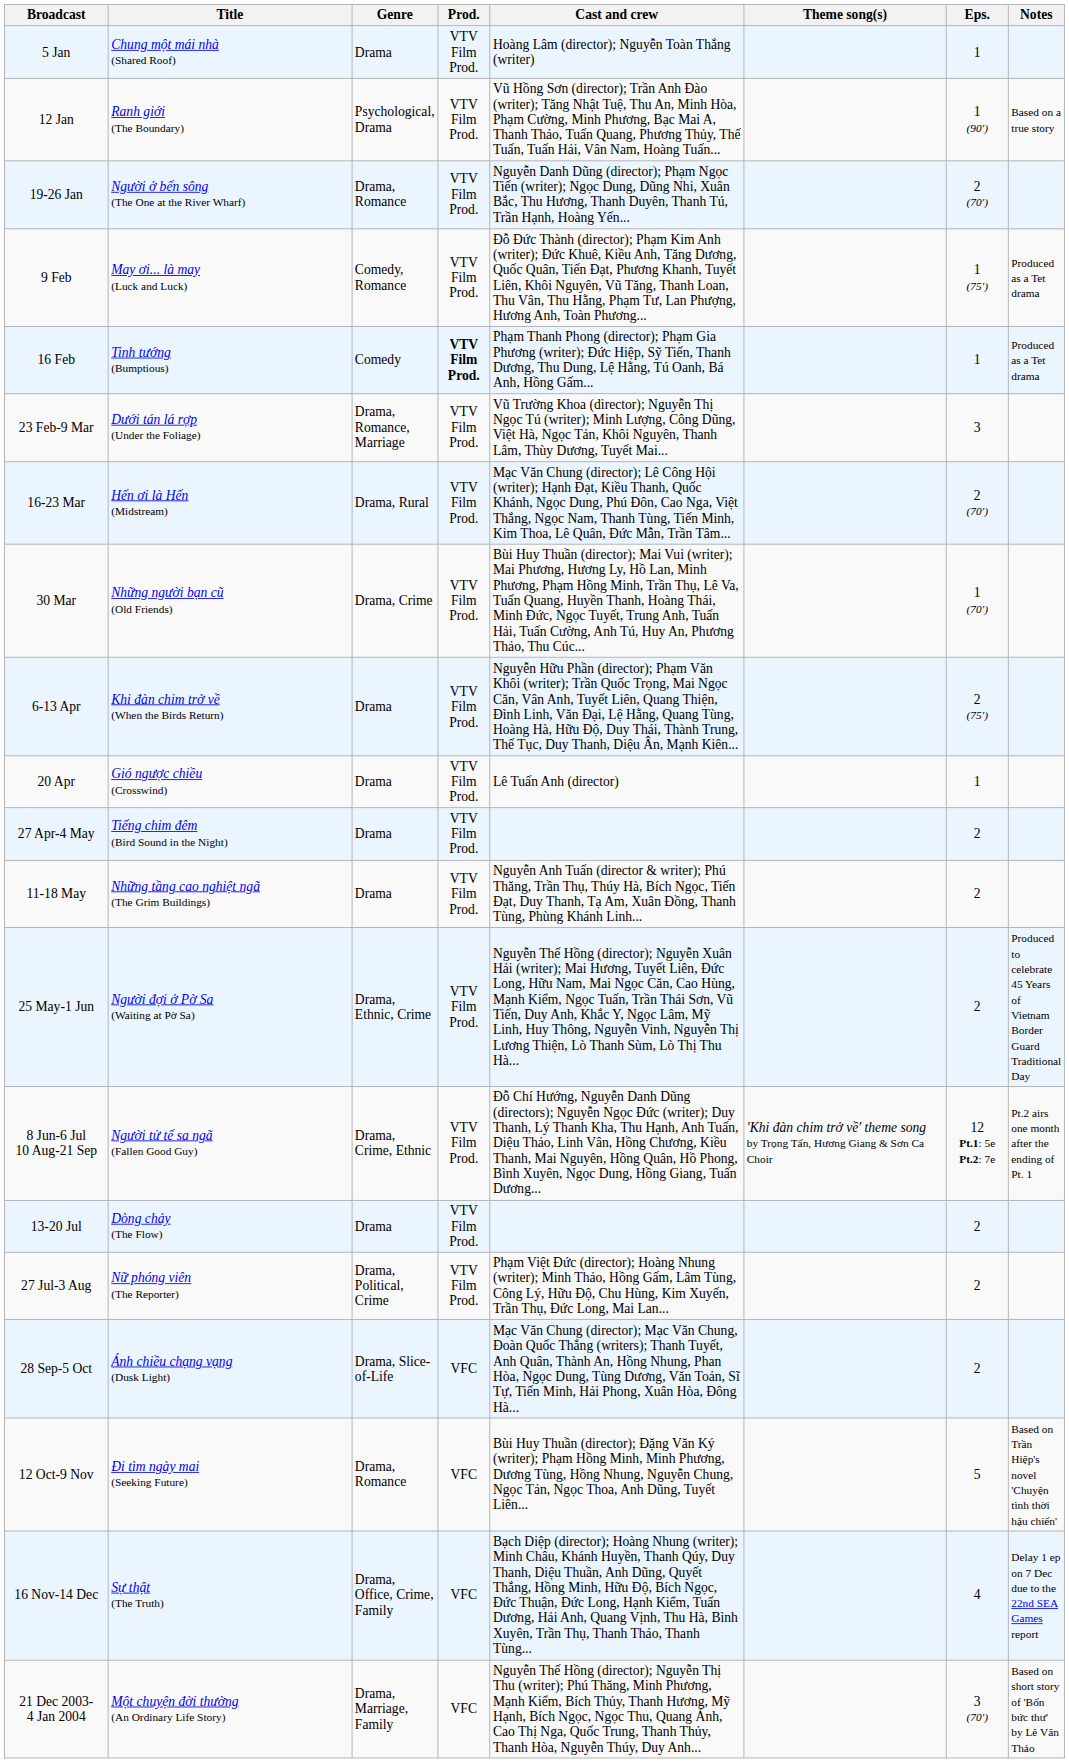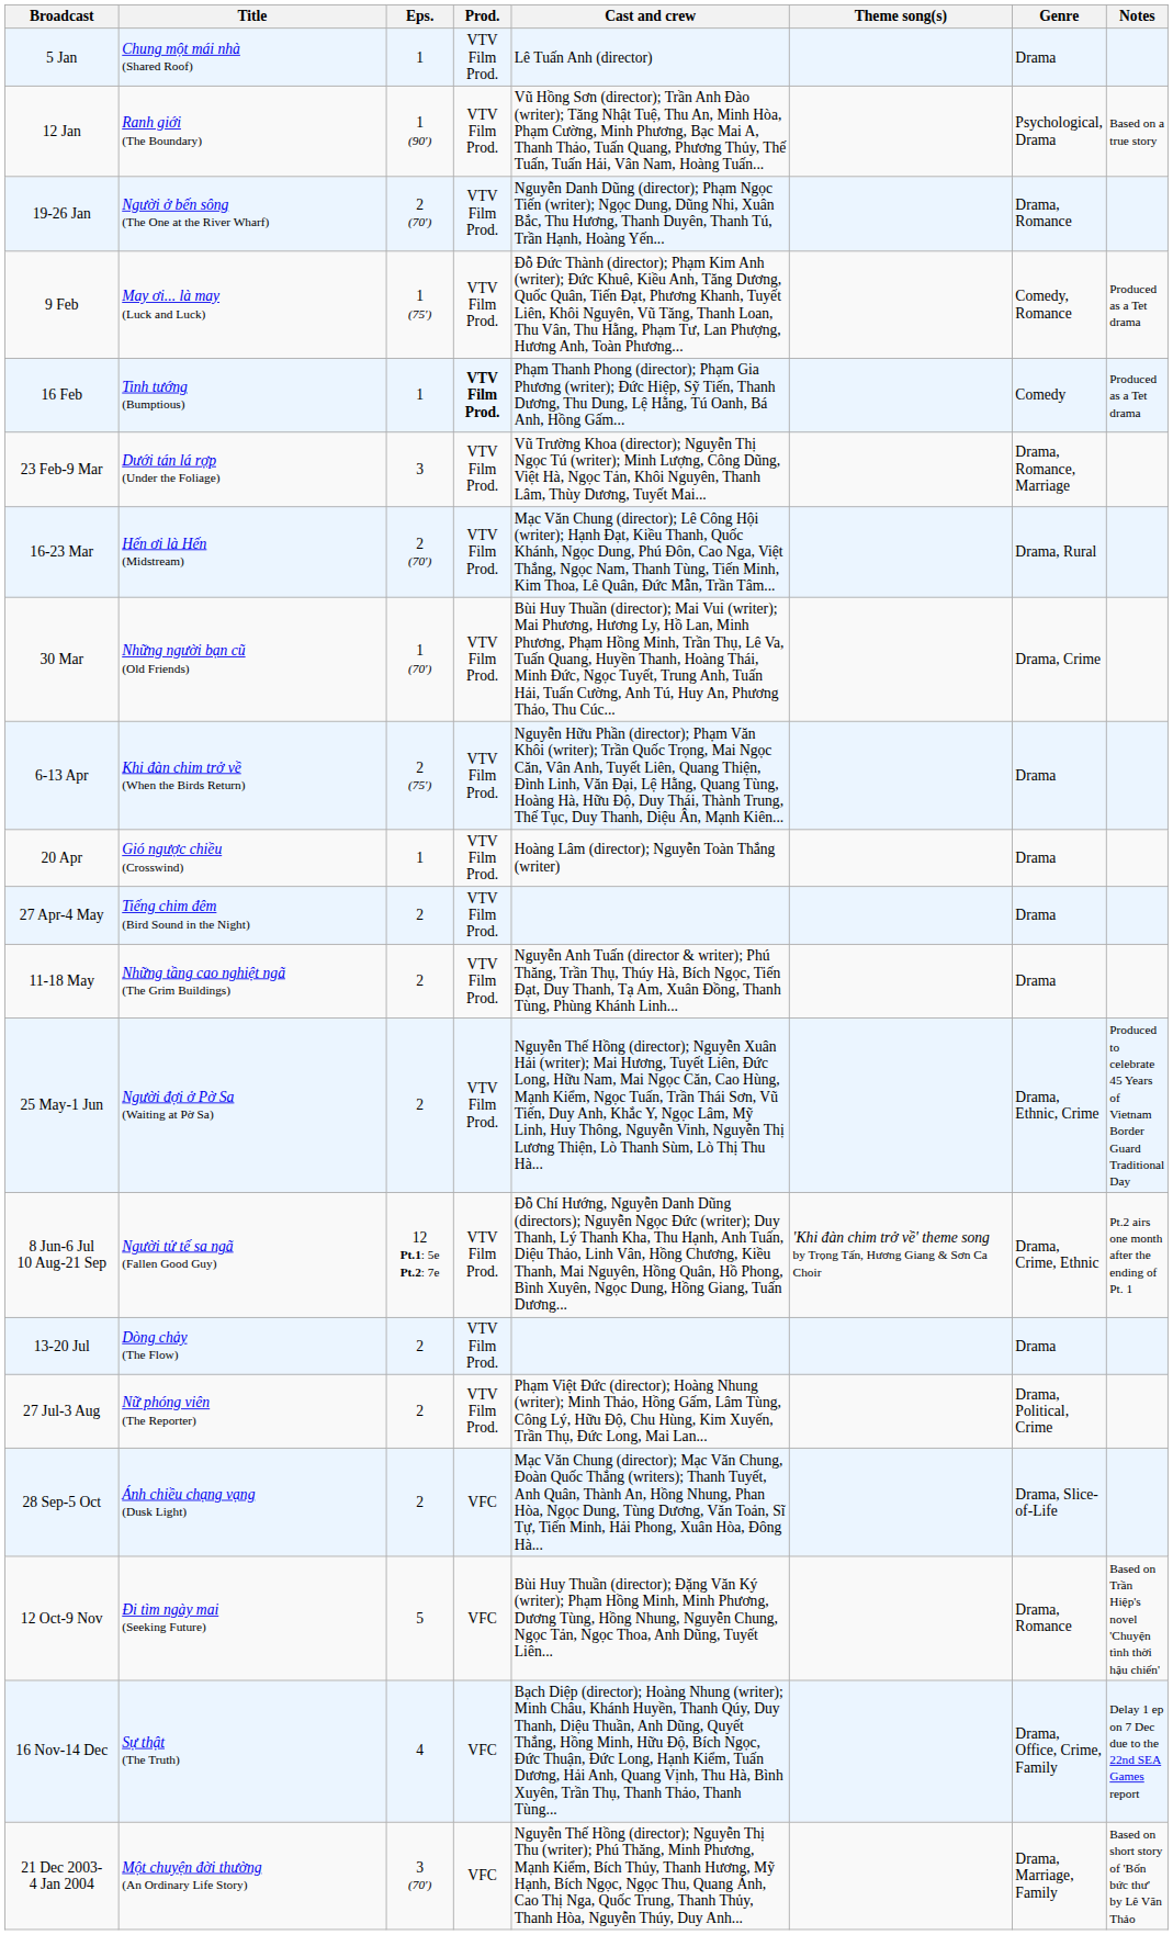 <table class="wikitable sortable">
 <tr>
 <th style="width:10%;">Broadcast</th>
 <th style="width:24%;">Title</th>
-<th style="width:5%;">Genre</th>
+<th style="width:6%;">Eps.</th>
 <th style="width:5%;">Prod.</th>
 <th style="width:25%;">Cast and crew</th>
 <th style="width:20%;">Theme song(s)</th>
-<th style="width:6%;">Eps.</th>
+<th style="width:5%;">Genre</th>
 <th style="width:5%;">Notes</th>
 </tr>
 <tr ---- bgcolor="#ebf5ff">
 <td style="text-align:center;">5 Jan <br></td>
 <td><em><a href='#'>Chung một mái nhà</a></em> <br><small>(Shared Roof)</small></td>
+<td style="text-align:center;">1</td>
+<td style="text-align:center;">VTV Film Prod.</td>
+<td>Lê Tuấn Anh (director)</td>
+<td></td>
 <td>Drama</td>
-<td style="text-align:center;">VTV Film Prod.</td>
-<td>Hoàng Lâm (director); Nguyễn Toàn Thắng (writer)</td>
-<td></td>
-<td style="text-align:center;">1</td>
 <td></td>
 </tr>
 <tr>
 <td style="text-align:center;">12 Jan <br></td>
 <td><em><a href='#'>Ranh giới</a></em> <br><small>(The Boundary)</small></td>
-<td>Psychological, Drama</td>
+<td style="text-align:center;">1<br><small><em>(90′)</em></small></td>
 <td style="text-align:center;">VTV Film Prod.</td>
 <td>Vũ Hồng Sơn (director); Trần Anh Đào (writer); Tăng Nhật Tuệ, Thu An, Minh Hòa, Phạm Cường, Minh Phương, Bạc Mai A, Thanh Thảo, Tuấn Quang, Phương Thủy, Thế Tuấn, Tuấn Hải, Vân Nam, Hoàng Tuấn...</td>
 <td></td>
-<td style="text-align:center;">1<br><small><em>(90′)</em></small></td>
+<td>Psychological, Drama</td>
 <td><small>Based on a true story</small></td>
 </tr>
 <tr ---- bgcolor="#ebf5ff">
 <td style="text-align:center;">19-26 Jan <br></td>
 <td><em><a href='#'>Người ở bến sông</a></em> <br><small>(The One at the River Wharf)</small></td>
-<td>Drama, Romance</td>
+<td style="text-align:center;">2<br><small><em>(70′)</em></small></td>
 <td style="text-align:center;">VTV Film Prod.</td>
 <td>Nguyễn Danh Dũng (director); Phạm Ngọc Tiến (writer); Ngọc Dung, Dũng Nhi, Xuân Bắc, Thu Hương, Thanh Duyên, Thanh Tú, Trần Hạnh, Hoàng Yến...</td>
 <td></td>
-<td style="text-align:center;">2<br><small><em>(70′)</em></small></td>
+<td>Drama, Romance</td>
 <td></td>
 </tr>
 <tr>
 <td style="text-align:center;">9 Feb <br></td>
 <td><em><a href='#'>May ơi... là may</a></em> <br><small>(Luck and Luck)</small></td>
-<td>Comedy, Romance</td>
+<td style="text-align:center;">1<br><small><em>(75′)</em></small></td>
 <td style="text-align:center;">VTV Film Prod.</td>
 <td>Đỗ Đức Thành (director); Phạm Kim Anh (writer); Đức Khuê, Kiều Anh, Tăng Dương, Quốc Quân, Tiến Đạt, Phương Khanh, Tuyết Liên, Khôi Nguyên, Vũ Tăng, Thanh Loan, Thu Vân, Thu Hằng, Phạm Tư, Lan Phượng, Hương Anh, Toàn Phương...</td>
 <td></td>
-<td style="text-align:center;">1<br><small><em>(75′)</em></small></td>
+<td>Comedy, Romance</td>
 <td><small>Produced as a Tet drama</small></td>
 </tr>
 <tr ---- bgcolor="#ebf5ff">
 <td style="text-align:center;">16 Feb <br></td>
 <td><em><a href='#'>Tinh tướng</a></em> <br><small>(Bumptious)</small></td>
-<td>Comedy</td>
+<td style="text-align:center;">1</td>
 <td style="text-align:center;"><strong>VTV Film Prod.</strong></td>
 <td>Phạm Thanh Phong (director); Phạm Gia Phương (writer); Đức Hiệp, Sỹ Tiến, Thanh Dương, Thu Dung, Lệ Hằng, Tú Oanh, Bá Anh, Hồng Gấm...</td>
 <td></td>
-<td style="text-align:center;">1</td>
+<td>Comedy</td>
 <td><small>Produced as a Tet drama</small></td>
 </tr>
 <tr>
 <td style="text-align:center;">23 Feb-9 Mar <br></td>
 <td><em><a href='#'>Dưới tán lá rợp</a></em> <br><small>(Under the Foliage)</small></td>
-<td>Drama, Romance, Marriage</td>
+<td style="text-align:center;">3</td>
 <td style="text-align:center;">VTV Film Prod.</td>
 <td>Vũ Trường Khoa (director); Nguyễn Thị Ngọc Tú (writer); Minh Lượng, Công Dũng, Việt Hà, Ngọc Tản, Khôi Nguyên, Thanh Lâm, Thùy Dương, Tuyết Mai...</td>
 <td></td>
-<td style="text-align:center;">3</td>
+<td>Drama, Romance, Marriage</td>
 <td></td>
 </tr>
 <tr ---- bgcolor="#ebf5ff">
 <td style="text-align:center;">16-23 Mar <br></td>
 <td><em><a href='#'>Hến ơi là Hến</a></em> <br><small>(Midstream)</small></td>
-<td>Drama, Rural</td>
+<td style="text-align:center;">2<br><small><em>(70′)</em></small></td>
 <td style="text-align:center;">VTV Film Prod.</td>
 <td>Mạc Văn Chung (director); Lê Công Hội (writer); Hạnh Đạt, Kiều Thanh, Quốc Khánh, Ngọc Dung, Phú Đôn, Cao Nga, Việt Thắng, Ngọc Nam, Thanh Tùng, Tiến Minh, Kim Thoa, Lê Quân, Đức Mẫn, Trần Tâm...</td>
 <td></td>
-<td style="text-align:center;">2<br><small><em>(70′)</em></small></td>
+<td>Drama, Rural</td>
 <td></td>
 </tr>
 <tr>
 <td style="text-align:center;">30 Mar <br></td>
 <td><em><a href='#'>Những người bạn cũ</a></em> <br><small>(Old Friends)</small></td>
-<td>Drama, Crime</td>
+<td style="text-align:center;">1<br><small><em>(70′)</em></small></td>
 <td style="text-align:center;">VTV Film Prod.</td>
 <td>Bùi Huy Thuần (director); Mai Vui (writer); Mai Phương, Hương Ly, Hồ Lan, Minh Phương, Phạm Hồng Minh, Trần Thụ, Lê Va, Tuấn Quang, Huyền Thanh, Hoàng Thái, Minh Đức, Ngọc Tuyết, Trung Anh, Tuấn Hải, Tuấn Cường, Anh Tú, Huy An, Phương Thảo, Thu Cúc...</td>
 <td></td>
-<td style="text-align:center;">1<br><small><em>(70′)</em></small></td>
+<td>Drama, Crime</td>
 <td></td>
 </tr>
 <tr ---- bgcolor="#ebf5ff">
 <td style="text-align:center;">6-13 Apr <br></td>
 <td><em><a href='#'>Khi đàn chim trở về</a></em> <br><small>(When the Birds Return)</small></td>
-<td>Drama</td>
+<td style="text-align:center;">2<br><small><em>(75′)</em></small></td>
 <td style="text-align:center;">VTV Film Prod.</td>
 <td>Nguyễn Hữu Phần (director); Phạm Văn Khôi (writer); Trần Quốc Trọng, Mai Ngọc Căn, Vân Anh, Tuyết Liên, Quang Thiện, Đình Linh, Văn Đại, Lệ Hằng, Quang Tùng, Hoàng Hà, Hữu Độ, Duy Thái, Thành Trung, Thế Tục, Duy Thanh, Diệu Ân, Mạnh Kiên...</td>
 <td></td>
-<td style="text-align:center;">2<br><small><em>(75′)</em></small></td>
+<td>Drama</td>
 <td></td>
 </tr>
 <tr>
 <td style="text-align:center;">20 Apr <br></td>
 <td><em><a href='#'>Gió ngược chiều</a></em> <br><small>(Crosswind)</small></td>
+<td style="text-align:center;">1</td>
+<td style="text-align:center;">VTV Film Prod.</td>
+<td>Hoàng Lâm (director); Nguyễn Toàn Thắng (writer)</td>
+<td></td>
 <td>Drama</td>
-<td style="text-align:center;">VTV Film Prod.</td>
-<td>Lê Tuấn Anh (director)</td>
-<td></td>
-<td style="text-align:center;">1</td>
 <td></td>
 </tr>
 <tr ---- bgcolor="#ebf5ff">
 <td style="text-align:center;">27 Apr-4 May <br></td>
 <td><em><a href='#'>Tiếng chim đêm</a></em> <br><small>(Bird Sound in the Night)</small></td>
-<td>Drama</td>
+<td style="text-align:center;">2</td>
 <td style="text-align:center;">VTV Film Prod.</td>
 <td></td>
 <td></td>
-<td style="text-align:center;">2</td>
+<td>Drama</td>
 <td></td>
 </tr>
 <tr>
 <td style="text-align:center;">11-18 May <br></td>
 <td><em><a href='#'>Những tầng cao nghiệt ngã</a></em> <br><small>(The Grim Buildings)</small></td>
-<td>Drama</td>
+<td style="text-align:center;">2</td>
 <td style="text-align:center;">VTV Film Prod.</td>
 <td>Nguyễn Anh Tuấn (director & writer); Phú Thăng, Trần Thụ, Thúy Hà, Bích Ngọc, Tiến Đạt, Duy Thanh, Tạ Am, Xuân Đồng, Thanh Tùng, Phùng Khánh Linh...</td>
 <td></td>
-<td style="text-align:center;">2</td>
+<td>Drama</td>
 <td></td>
 </tr>
 <tr ---- bgcolor="#ebf5ff">
 <td style="text-align:center;">25 May-1 Jun <br></td>
 <td><em><a href='#'>Người đợi ở Pờ Sa</a></em> <br><small>(Waiting at Pờ Sa)</small></td>
-<td>Drama, Ethnic, Crime</td>
+<td style="text-align:center;">2</td>
 <td style="text-align:center;">VTV Film Prod.</td>
 <td>Nguyễn Thế Hồng (director); Nguyễn Xuân Hải (writer); Mai Hương, Tuyết Liên, Đức Long, Hữu Nam, Mai Ngọc Căn, Cao Hùng, Mạnh Kiểm, Ngọc Tuấn, Trần Thái Sơn, Vũ Tiến, Duy Anh, Khắc Y, Ngọc Lâm, Mỹ Linh, Huy Thông, Nguyễn Vinh, Nguyễn Thị Lương Thiện, Lò Thanh Sùm, Lò Thị Thu Hà...</td>
 <td></td>
-<td style="text-align:center;">2</td>
+<td>Drama, Ethnic, Crime</td>
 <td><small>Produced to celebrate 45 Years of Vietnam Border Guard Traditional Day</small></td>
 </tr>
 <tr>
 <td style="text-align:center;">8 Jun-6 Jul<br>10 Aug-21 Sep <br></td>
 <td><em><a href='#'>Người tử tế sa ngã</a></em> <br><small>(Fallen Good Guy)</small></td>
-<td>Drama, Crime, Ethnic</td>
+<td style="text-align:center;">12<br><small><strong>Pt.1</strong>: 5e<br><strong>Pt.2</strong>: 7e</small></td>
 <td style="text-align:center;">VTV Film Prod.</td>
 <td>Đỗ Chí Hướng, Nguyễn Danh Dũng (directors); Nguyễn Ngọc Đức (writer); Duy Thanh, Lý Thanh Kha, Thu Hạnh, Anh Tuấn, Diệu Thảo, Linh Vân, Hồng Chương, Kiều Thanh, Mai Nguyên, Hồng Quân, Hồ Phong, Bình Xuyên, Ngọc Dung, Hồng Giang, Tuấn Dương...</td>
 <td><em> 'Khi đàn chim trở về' theme song</em><br><small>by Trọng Tấn, Hương Giang & Sơn Ca Choir</small></td>
-<td style="text-align:center;">12<br><small><strong>Pt.1</strong>: 5e<br><strong>Pt.2</strong>: 7e</small></td>
+<td>Drama, Crime, Ethnic</td>
 <td><small>Pt.2 airs one month after the ending of Pt. 1</small></td>
 </tr>
 <tr ---- bgcolor="#ebf5ff">
 <td style="text-align:center;">13-20 Jul <br></td>
 <td><em><a href='#'>Dòng chảy</a></em> <br><small>(The Flow)</small></td>
-<td>Drama</td>
+<td style="text-align:center;">2</td>
 <td style="text-align:center;">VTV Film Prod.</td>
 <td></td>
 <td></td>
-<td style="text-align:center;">2</td>
+<td>Drama</td>
 <td></td>
 </tr>
 <tr>
 <td style="text-align:center;">27 Jul-3 Aug <br></td>
 <td><em><a href='#'>Nữ phóng viên</a></em> <br><small>(The Reporter)</small></td>
-<td>Drama, Political, Crime</td>
+<td style="text-align:center;">2</td>
 <td style="text-align:center;">VTV Film Prod.</td>
 <td>Phạm Việt Đức (director); Hoàng Nhung (writer); Minh Thảo, Hồng Gấm, Lâm Tùng, Công Lý, Hữu Độ, Chu Hùng, Kim Xuyến, Trần Thụ, Đức Long, Mai Lan...</td>
 <td></td>
-<td style="text-align:center;">2</td>
+<td>Drama, Political, Crime</td>
 <td></td>
 </tr>
 <tr ---- bgcolor="#ebf5ff">
 <td style="text-align:center;">28 Sep-5 Oct <br></td>
 <td><em><a href='#'>Ánh chiều chạng vạng</a></em> <br><small>(Dusk Light)</small></td>
-<td>Drama, Slice-of-Life</td>
+<td style="text-align:center;">2</td>
 <td style="text-align:center;">VFC</td>
 <td>Mạc Văn Chung (director); Mạc Văn Chung, Đoàn Quốc Thắng (writers); Thanh Tuyết, Anh Quân, Thành An, Hồng Nhung, Phan Hòa, Ngọc Dung, Tùng Dương, Văn Toản, Sĩ Tự, Tiến Minh, Hải Phong, Xuân Hòa, Đông Hà...</td>
 <td></td>
-<td style="text-align:center;">2</td>
+<td>Drama, Slice-of-Life</td>
 <td></td>
 </tr>
 <tr>
 <td style="text-align:center;">12 Oct-9 Nov <br></td>
 <td><em><a href='#'>Đi tìm ngày mai</a></em> <br><small>(Seeking Future)</small></td>
-<td>Drama, Romance</td>
+<td style="text-align:center;">5</td>
 <td style="text-align:center;">VFC</td>
 <td>Bùi Huy Thuần (director); Đặng Văn Ký (writer); Phạm Hồng Minh, Minh Phương, Dương Tùng, Hồng Nhung, Nguyễn Chung, Ngọc Tản, Ngọc Thoa, Anh Dũng, Tuyết Liên...</td>
 <td></td>
-<td style="text-align:center;">5</td>
+<td>Drama, Romance</td>
 <td><small>Based on Trần Hiệp's novel 'Chuyện tình thời hậu chiến'</small></td>
 </tr>
 <tr ---- bgcolor="#ebf5ff">
 <td style="text-align:center;">16 Nov-14 Dec <br></td>
 <td><em><a href='#'>Sự thật</a></em> <br><small>(The Truth)</small></td>
-<td>Drama, Office, Crime, Family</td>
+<td style="text-align:center;">4</td>
 <td style="text-align:center;">VFC</td>
 <td>Bạch Diệp (director); Hoàng Nhung (writer); Minh Châu, Khánh Huyền, Thanh Qúy, Duy Thanh, Diệu Thuần, Anh Dũng, Quyết Thắng, Hồng Minh, Hữu Độ, Bích Ngọc, Đức Thuận, Đức Long, Hạnh Kiểm, Tuấn Dương, Hải Anh, Quang Vịnh, Thu Hà, Bình Xuyên, Trần Thụ, Thanh Thảo, Thanh Tùng...</td>
 <td></td>
-<td style="text-align:center;">4</td>
+<td>Drama, Office, Crime, Family</td>
 <td><small>Delay 1 ep on 7 Dec due to the <a href='#'>22nd SEA Games</a> report</small></td>
 </tr>
 <tr>
 <td style="text-align:center;">21 Dec 2003-<br>4 Jan 2004<br></td>
 <td><em><a href='#'>Một chuyện đời thường</a></em> <br><small>(An Ordinary Life Story)</small></td>
-<td>Drama, Marriage, Family</td>
+<td style="text-align:center;">3<br><small><em>(70′)</em></small></td>
 <td style="text-align:center;">VFC</td>
 <td>Nguyễn Thế Hồng (director); Nguyễn Thị Thu (writer); Phú Thăng, Minh Phương, Mạnh Kiểm, Bích Thủy, Thanh Hương, Mỹ Hạnh, Bích Ngọc, Ngọc Thu, Quang Ánh, Cao Thị Nga, Quốc Trung, Thanh Thủy, Thanh Hòa, Nguyễn Thúy, Duy Anh...</td>
 <td></td>
-<td style="text-align:center;">3<br><small><em>(70′)</em></small></td>
+<td>Drama, Marriage, Family</td>
 <td><small>Based on short story of 'Bốn bức thư' by Lê Văn Thảo</small></td>
 </tr>
 </table>
